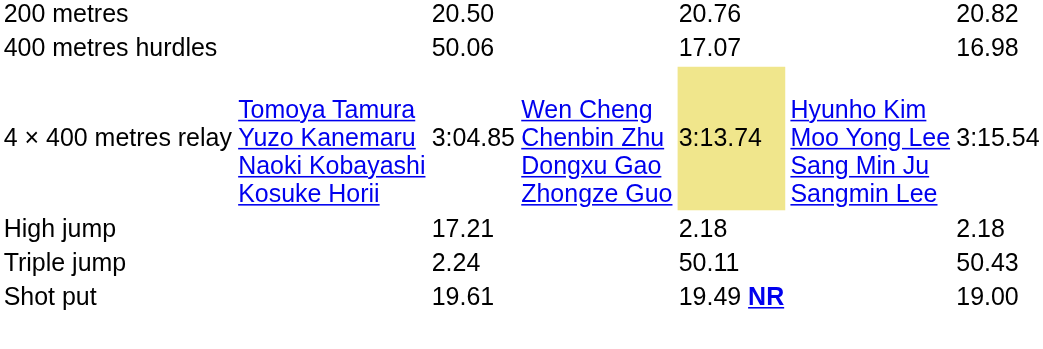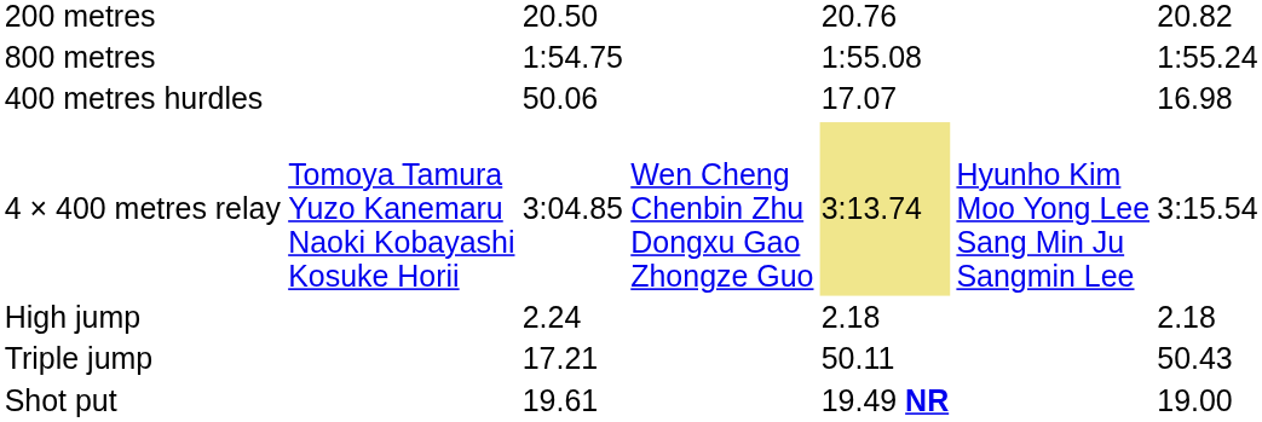 <table>
 <tr>
 <td>200 metres<br></td>
 <td></td>
 <td>20.50</td>
 <td></td>
 <td>20.76</td>
 <td></td>
 <td>20.82</td>
+</tr>
+<tr>
+<td>800 metres<br></td>
+<td></td>
+<td>1:54.75</td>
+<td></td>
+<td>1:55.08</td>
+<td></td>
+<td>1:55.24</td>
 </tr>
 <tr>
 <td>400 metres hurdles<br></td>
 <td></td>
 <td>50.06</td>
 <td></td>
 <td>17.07</td>
 <td></td>
 <td>16.98</td>
 </tr>
 <tr>
 <td>4 × 400 metres relay<br></td>
 <td><br><a href='#'>Tomoya Tamura</a><br><a href='#'>Yuzo Kanemaru</a><br><a href='#'>Naoki Kobayashi</a><br><a href='#'>Kosuke Horii</a></td>
 <td>3:04.85</td>
 <td><br><a href='#'>Wen Cheng</a><br><a href='#'>Chenbin Zhu</a><br><a href='#'>Dongxu Gao</a><br><a href='#'>Zhongze Guo</a></td>
 <td style="background: khaki;">3:13.74</td>
 <td><br><a href='#'>Hyunho Kim</a><br><a href='#'>Moo Yong Lee</a><br><a href='#'>Sang Min Ju</a><br><a href='#'>Sangmin Lee</a></td>
 <td>3:15.54</td>
 </tr>
 <tr>
 <td>High jump<br></td>
 <td></td>
-<td>17.21</td>
+<td>2.24</td>
 <td></td>
 <td>2.18</td>
 <td></td>
 <td>2.18</td>
 </tr>
 <tr>
 <td>Triple jump<br></td>
 <td></td>
-<td>2.24</td>
+<td>17.21</td>
 <td></td>
 <td>50.11</td>
 <td></td>
 <td>50.43</td>
 </tr>
 <tr>
 <td>Shot put<br></td>
 <td></td>
 <td>19.61</td>
 <td></td>
 <td>19.49 <strong><a href='#'>NR</a></strong></td>
 <td></td>
 <td>19.00</td>
 </tr>
 </table>
